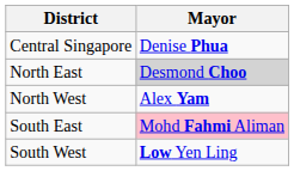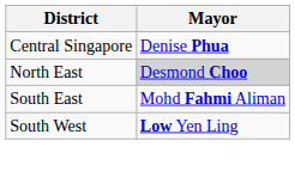 <table class="wikitable" style="margin: 1em auto 1em auto">
 <tr>
 <th>District</th>
 <th>Mayor</th>
 </tr>
 <tr>
 <td>Central Singapore</td>
 <td><a href='#'>Denise <strong>Phua</strong></a></td>
 </tr>
 <tr>
 <td>North East</td>
 <td style="background: lightgrey;"><a href='#'>Desmond <strong>Choo</strong></a></td>
 </tr>
 <tr>
-<td>North West</td>
-<td><a href='#'>Alex <strong>Yam</strong></a></td>
-</tr>
-<tr>
 <td>South East</td>
-<td style="background: pink;"><a href='#'>Mohd <strong>Fahmi</strong> Aliman</a></td>
+<td><a href='#'>Mohd <strong>Fahmi</strong> Aliman</a></td>
 </tr>
 <tr>
 <td>South West</td>
 <td><a href='#'><strong>Low</strong> Yen Ling</a></td>
 </tr>
 </table>
